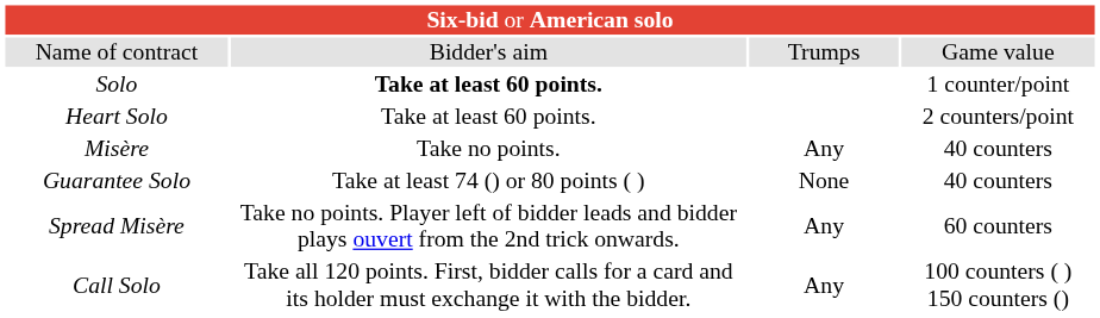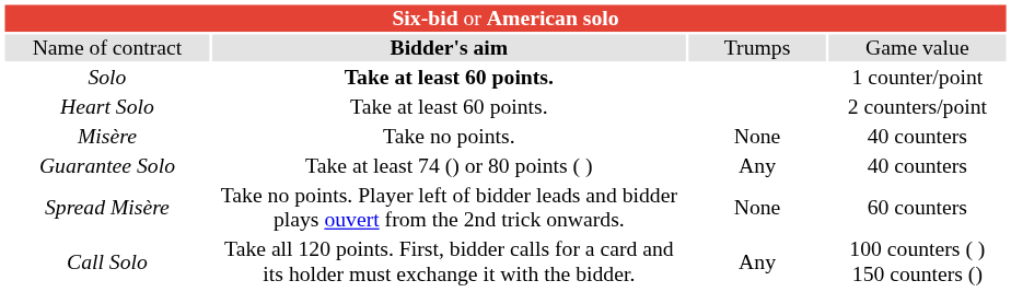 <table style="wikitable" style="float: middle; background: #7C9ED9; margin-left: 1em; border-spacing: 1px;">
 <tr align="center">
 <td style="background: #E34234;color:white;" colspan="4"><strong>Six-bid</strong> or <strong>American solo</strong></td>
 </tr>
 <tr align="center">
 <td style="width: 150px; background: #e3e3e3;">Name of contract</td>
-<td style="width: 350px; background: #e3e3e3;">Bidder's aim</td>
+<td style="width: 350px; background: #e3e3e3;"><strong>Bidder's aim</strong></td>
 <td style="width: 100px; background: #e3e3e3;">Trumps</td>
 <td style="width: 130px; background: #e3e3e3;">Game value</td>
 </tr>
 <tr align="center">
 <td style="background: #ffffff;"><em>Solo</em></td>
 <td style="background: #ffffff;"><strong>Take at least 60 points.</strong></td>
 <td style="background: #ffffff;">  </td>
 <td style="background: #ffffff;">1 counter/point</td>
 </tr>
 <tr align="center">
 <td style="background: #ffffff;"><em>Heart Solo</em></td>
 <td style="background: #ffffff;">Take at least 60 points.</td>
 <td style="background: #ffffff;"></td>
 <td style="background: #ffffff;">2 counters/point</td>
 </tr>
 <tr align="center">
 <td style="background: #ffffff;"><em>Misère</em></td>
 <td style="background: #ffffff;">Take no points.</td>
-<td style="background: #ffffff;">Any</td>
+<td style="background: #ffffff;">None</td>
 <td style="background: #ffffff;">40 counters</td>
 </tr>
 <tr align="center">
 <td style="background: #ffffff;"><em>Guarantee Solo</em></td>
 <td style="background: #ffffff;">Take at least 74 () or 80 points (  )</td>
-<td style="background: #ffffff;">None</td>
+<td style="background: #ffffff;">Any</td>
 <td style="background: #ffffff;">40 counters</td>
 </tr>
 <tr align="center">
 <td style="background: #ffffff;"><em>Spread Misère</em></td>
 <td style="background: #ffffff;">Take no points. Player left of bidder leads and bidder plays <a href='#'>ouvert</a> from the 2nd trick onwards.</td>
-<td style="background: #ffffff;">Any</td>
+<td style="background: #ffffff;">None</td>
 <td style="background: #ffffff;">60 counters</td>
 </tr>
 <tr align="center">
 <td style="background: #ffffff;"><em>Call Solo</em></td>
 <td style="background: #ffffff;">Take all 120 points. First, bidder calls for a card and its holder must exchange it with the bidder.</td>
 <td style="background: #ffffff;">Any</td>
 <td style="background: #ffffff;">100 counters (  )<br>150 counters ()</td>
 </tr>
 </table>
